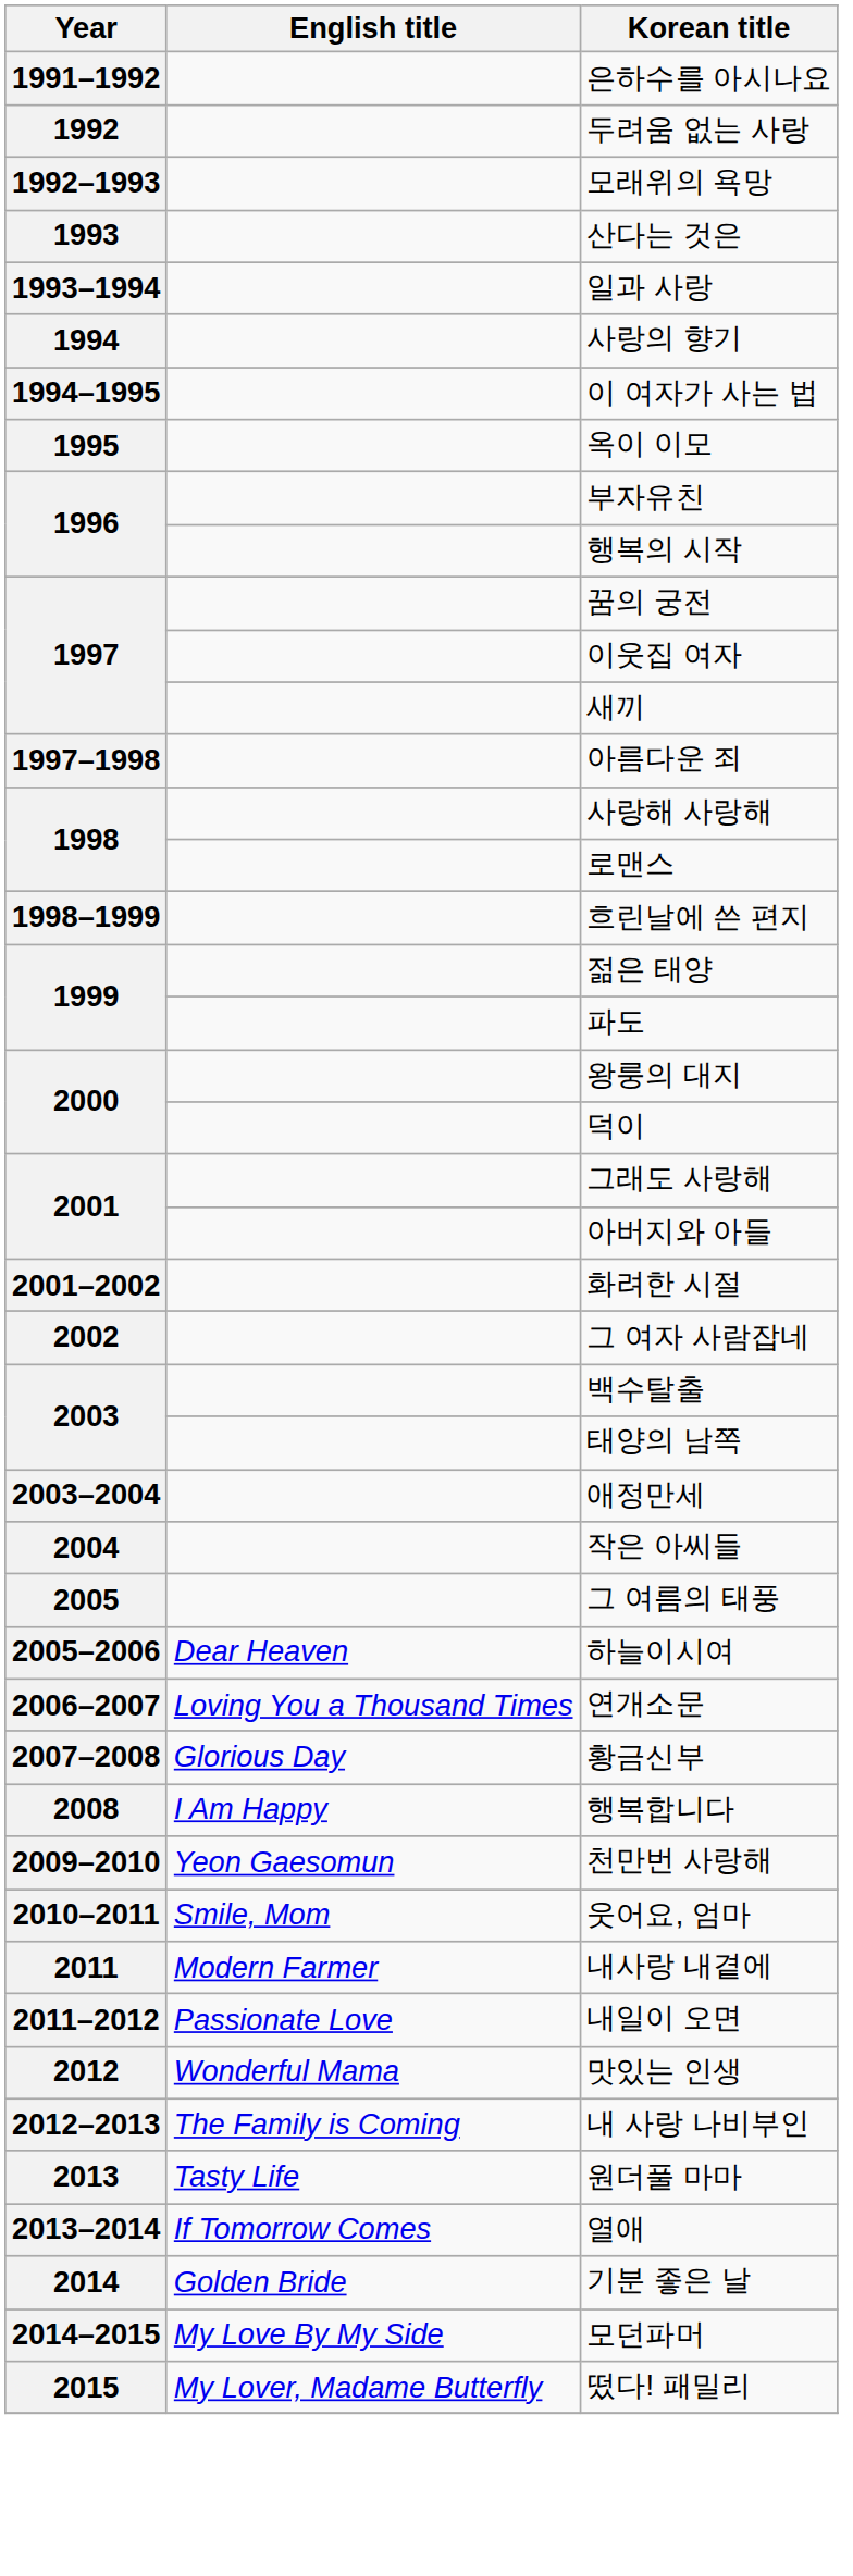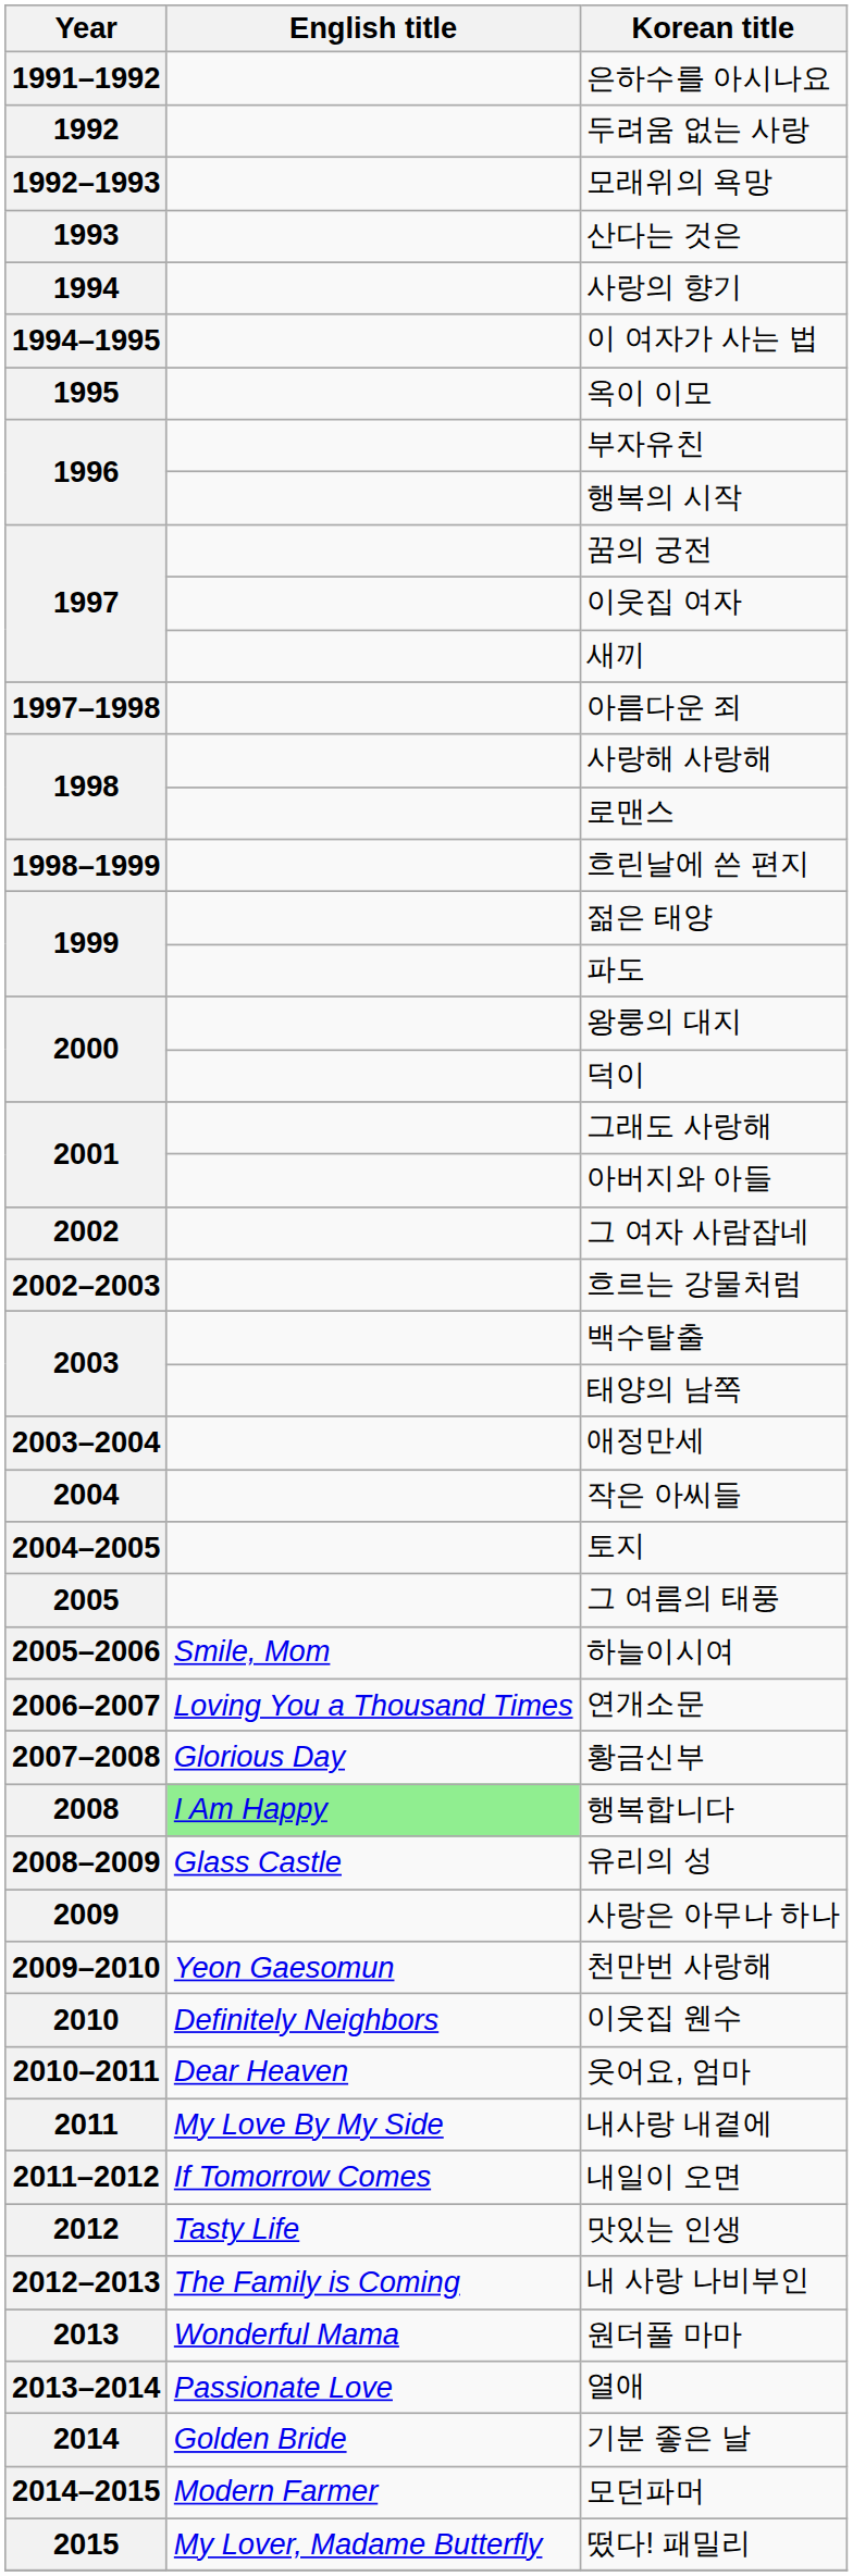 <table class="wikitable sortable plainrowheaders">
 <tr>
 <th scope="col">Year</th>
 <th scope="col">English title</th>
 <th scope="col">Korean title</th>
 </tr>
 <tr>
 <th scope="row">1991–1992</th>
 <td><em></em></td>
 <td>은하수를 아시나요</td>
 </tr>
 <tr>
 <th scope="row">1992</th>
 <td><em></em></td>
 <td>두려움 없는 사랑</td>
 </tr>
 <tr>
 <th scope="row">1992–1993</th>
 <td><em></em></td>
 <td>모래위의 욕망</td>
 </tr>
 <tr>
 <th scope="row">1993</th>
 <td><em></em></td>
 <td>산다는 것은</td>
-</tr>
-<tr>
-<th scope="row">1993–1994</th>
-<td><em></em></td>
-<td>일과 사랑</td>
 </tr>
 <tr>
 <th scope="row">1994</th>
 <td><em></em></td>
 <td>사랑의 향기</td>
 </tr>
 <tr>
 <th scope="row">1994–1995</th>
 <td><em></em></td>
 <td>이 여자가 사는 법</td>
 </tr>
 <tr>
 <th scope="row">1995</th>
 <td><em></em></td>
 <td>옥이 이모</td>
 </tr>
 <tr>
 <th scope="row" rowspan=2>1996</th>
 <td><em></em></td>
 <td>부자유친</td>
 </tr>
 <tr>
 <td><em></em></td>
 <td>행복의 시작</td>
 </tr>
 <tr>
 <th scope="row" rowspan=3>1997</th>
 <td><em></em></td>
 <td>꿈의 궁전</td>
 </tr>
 <tr>
 <td><em></em></td>
 <td>이웃집 여자</td>
 </tr>
 <tr>
 <td><em></em></td>
 <td>새끼</td>
 </tr>
 <tr>
 <th scope="row">1997–1998</th>
 <td><em></em></td>
 <td>아름다운 죄</td>
 </tr>
 <tr>
 <th scope="row" rowspan=2>1998</th>
 <td><em></em></td>
 <td>사랑해 사랑해</td>
 </tr>
 <tr>
 <td><em></em></td>
 <td>로맨스</td>
 </tr>
 <tr>
 <th scope="row">1998–1999</th>
 <td><em></em></td>
 <td>흐린날에 쓴 편지</td>
 </tr>
 <tr>
 <th scope="row" rowspan=2>1999</th>
 <td><em></em></td>
 <td>젊은 태양</td>
 </tr>
 <tr>
 <td><em></em></td>
 <td>파도</td>
 </tr>
 <tr>
 <th scope="row" rowspan=2>2000</th>
 <td><em></em></td>
 <td>왕룽의 대지</td>
 </tr>
 <tr>
 <td><em></em></td>
 <td>덕이</td>
 </tr>
 <tr>
 <th scope="row" rowspan=2>2001</th>
 <td><em></em></td>
 <td>그래도 사랑해</td>
 </tr>
 <tr>
 <td><em></em></td>
 <td>아버지와 아들</td>
 </tr>
 <tr>
-<th scope="row">2001–2002</th>
-<td><em></em></td>
-<td>화려한 시절</td>
-</tr>
-<tr>
 <th scope="row">2002</th>
 <td><em></em></td>
 <td>그 여자 사람잡네</td>
+</tr>
+<tr>
+<th scope="row">2002–2003</th>
+<td><em></em></td>
+<td>흐르는 강물처럼</td>
 </tr>
 <tr>
 <th scope="row" rowspan=2>2003</th>
 <td><em></em></td>
 <td>백수탈출</td>
 </tr>
 <tr>
 <td><em></em></td>
 <td>태양의 남쪽</td>
 </tr>
 <tr>
 <th scope="row">2003–2004</th>
 <td><em></em></td>
 <td>애정만세</td>
 </tr>
 <tr>
 <th scope="row">2004</th>
 <td><em></em></td>
 <td>작은 아씨들</td>
 </tr>
 <tr>
+<th scope="row">2004–2005</th>
+<td><em></em></td>
+<td>토지</td>
+</tr>
+<tr>
 <th scope="row">2005</th>
 <td><em></em></td>
 <td>그 여름의 태풍</td>
 </tr>
 <tr>
 <th scope="row">2005–2006</th>
-<td><em><a href='#'>Dear Heaven</a></em></td>
+<td><em><a href='#'>Smile, Mom</a></em></td>
 <td>하늘이시여</td>
 </tr>
 <tr>
 <th scope="row">2006–2007</th>
 <td><em><a href='#'>Loving You a Thousand Times</a></em></td>
 <td>연개소문</td>
 </tr>
 <tr>
 <th scope="row">2007–2008</th>
 <td><em><a href='#'>Glorious Day</a></em></td>
 <td>황금신부</td>
 </tr>
 <tr>
 <th scope="row">2008</th>
-<td><em><a href='#'>I Am Happy</a></em></td>
+<td style="background: lightgreen;"><em><a href='#'>I Am Happy</a></em></td>
 <td>행복합니다</td>
+</tr>
+<tr>
+<th scope="row">2008–2009</th>
+<td><em><a href='#'>Glass Castle</a></em></td>
+<td>유리의 성</td>
+</tr>
+<tr>
+<th scope="row">2009</th>
+<td><em></em></td>
+<td>사랑은 아무나 하나</td>
 </tr>
 <tr>
 <th scope="row">2009–2010</th>
 <td><em><a href='#'>Yeon Gaesomun</a></em></td>
 <td>천만번 사랑해</td>
 </tr>
 <tr>
+<th scope="row">2010</th>
+<td><em><a href='#'>Definitely Neighbors</a></em></td>
+<td>이웃집 웬수</td>
+</tr>
+<tr>
 <th scope="row">2010–2011</th>
-<td><em><a href='#'>Smile, Mom</a></em></td>
+<td><em><a href='#'>Dear Heaven</a></em></td>
 <td>웃어요, 엄마</td>
 </tr>
 <tr>
 <th scope="row">2011</th>
-<td><em><a href='#'>Modern Farmer</a></em></td>
+<td><em><a href='#'>My Love By My Side</a></em></td>
 <td>내사랑 내곁에</td>
 </tr>
 <tr>
 <th scope="row">2011–2012</th>
-<td><em><a href='#'>Passionate Love</a></em></td>
+<td><em><a href='#'>If Tomorrow Comes</a></em></td>
 <td>내일이 오면</td>
 </tr>
 <tr>
 <th scope="row">2012</th>
-<td><em><a href='#'>Wonderful Mama</a></em></td>
+<td><em><a href='#'>Tasty Life</a></em></td>
 <td>맛있는 인생</td>
 </tr>
 <tr>
 <th scope="row">2012–2013</th>
 <td><em><a href='#'>The Family is Coming</a></em></td>
 <td>내 사랑 나비부인</td>
 </tr>
 <tr>
 <th scope="row">2013</th>
-<td><em><a href='#'>Tasty Life</a></em></td>
+<td><em><a href='#'>Wonderful Mama</a></em></td>
 <td>원더풀 마마</td>
 </tr>
 <tr>
 <th scope="row">2013–2014</th>
-<td><em><a href='#'>If Tomorrow Comes</a></em></td>
+<td><em><a href='#'>Passionate Love</a></em></td>
 <td>열애</td>
 </tr>
 <tr>
 <th scope="row">2014</th>
 <td><em><a href='#'>Golden Bride</a></em></td>
 <td>기분 좋은 날</td>
 </tr>
 <tr>
 <th scope="row">2014–2015</th>
-<td><em><a href='#'>My Love By My Side</a></em></td>
+<td><em><a href='#'>Modern Farmer</a></em></td>
 <td>모던파머</td>
 </tr>
 <tr>
 <th scope="row">2015</th>
 <td><em><a href='#'>My Lover, Madame Butterfly</a></em></td>
 <td>떴다! 패밀리</td>
 </tr>
 <tr>
 </tr>
 </table>
